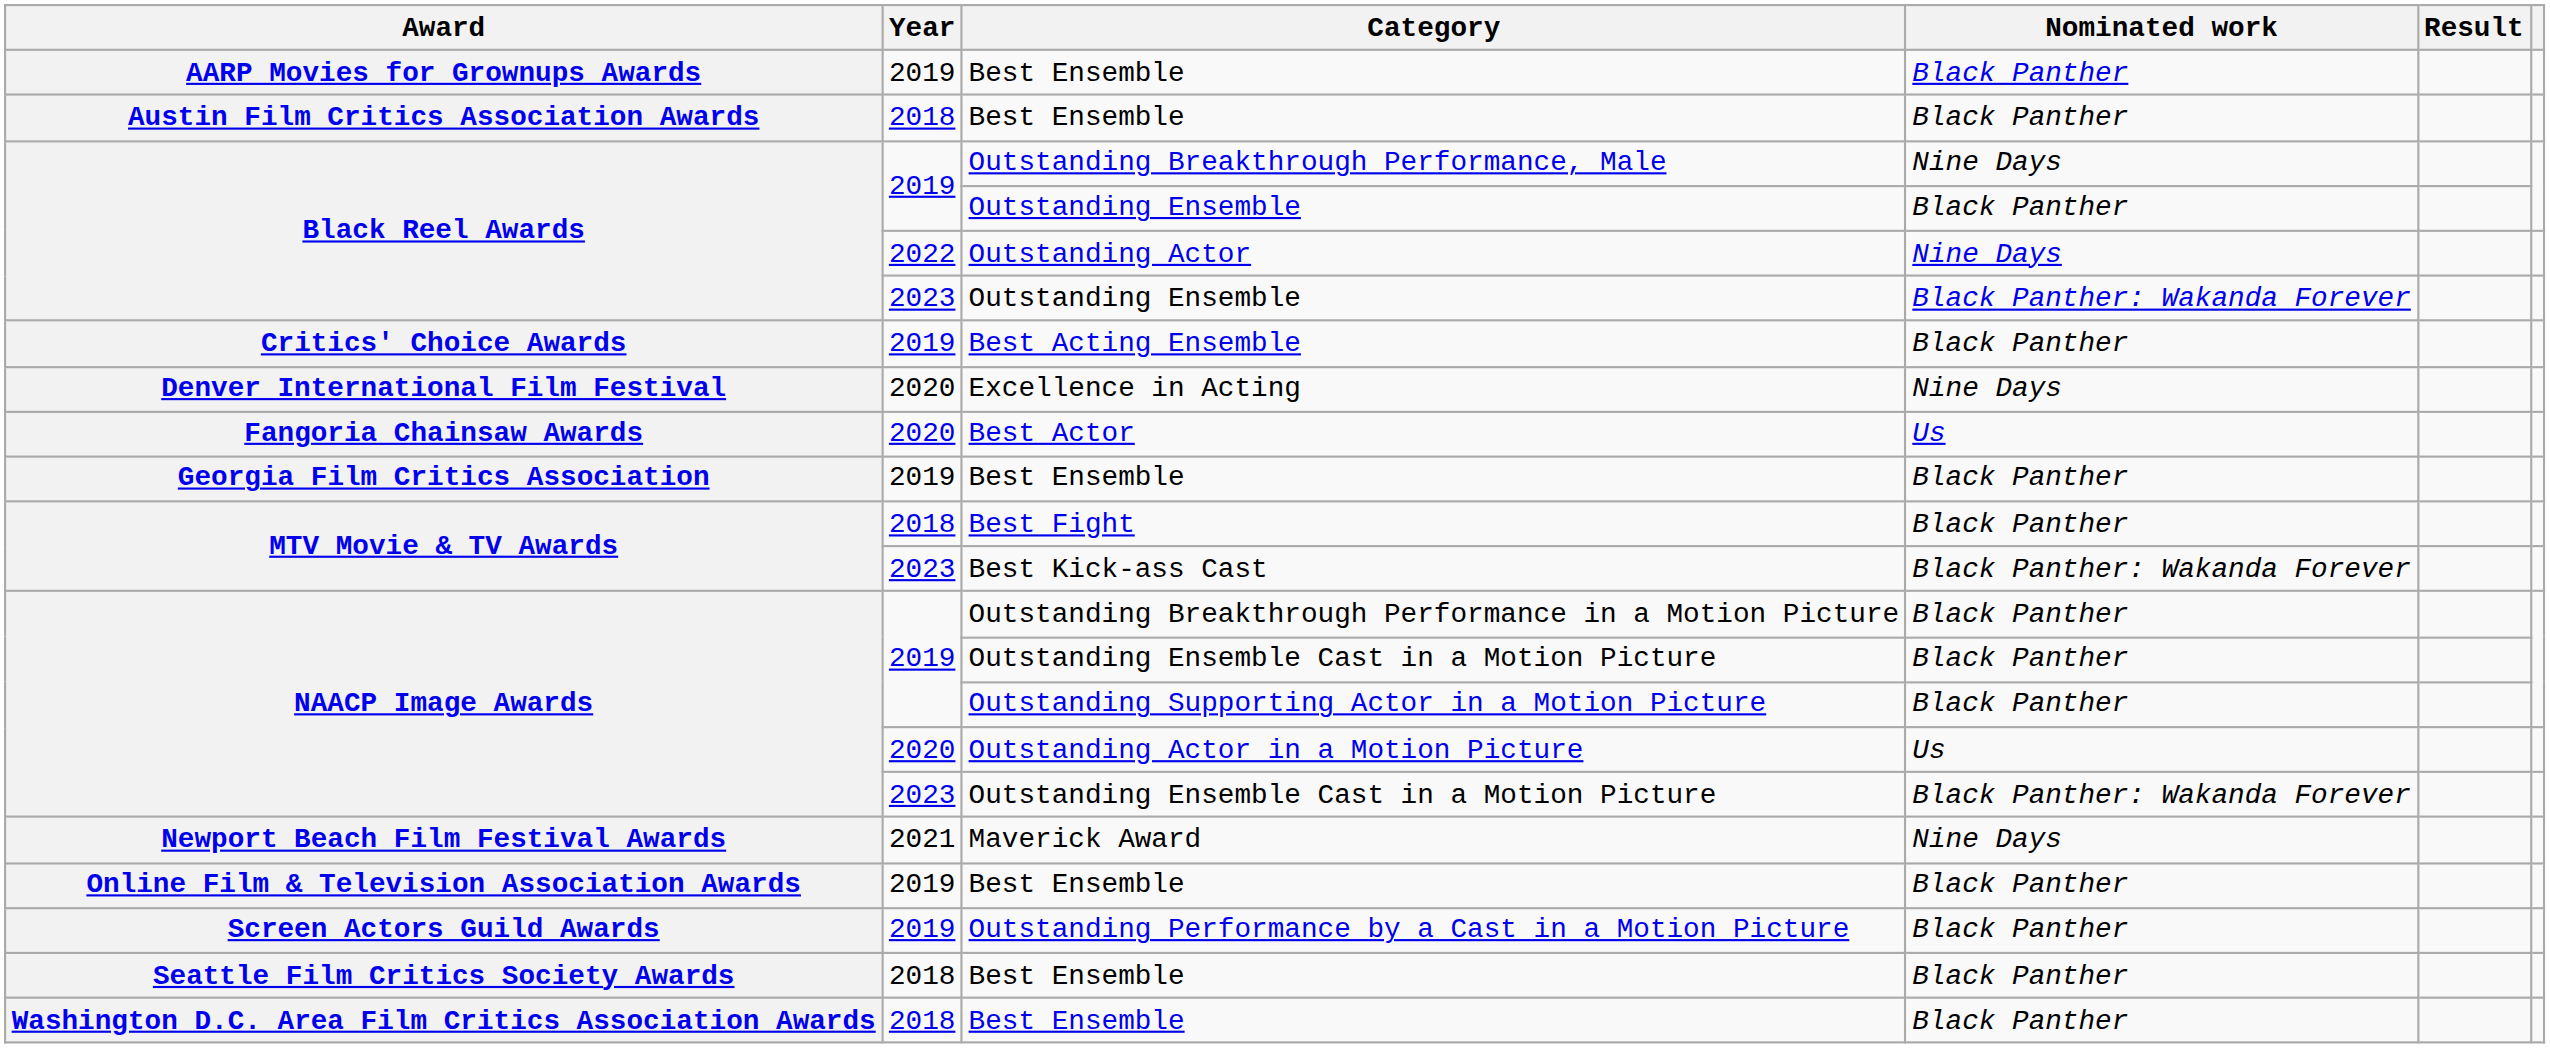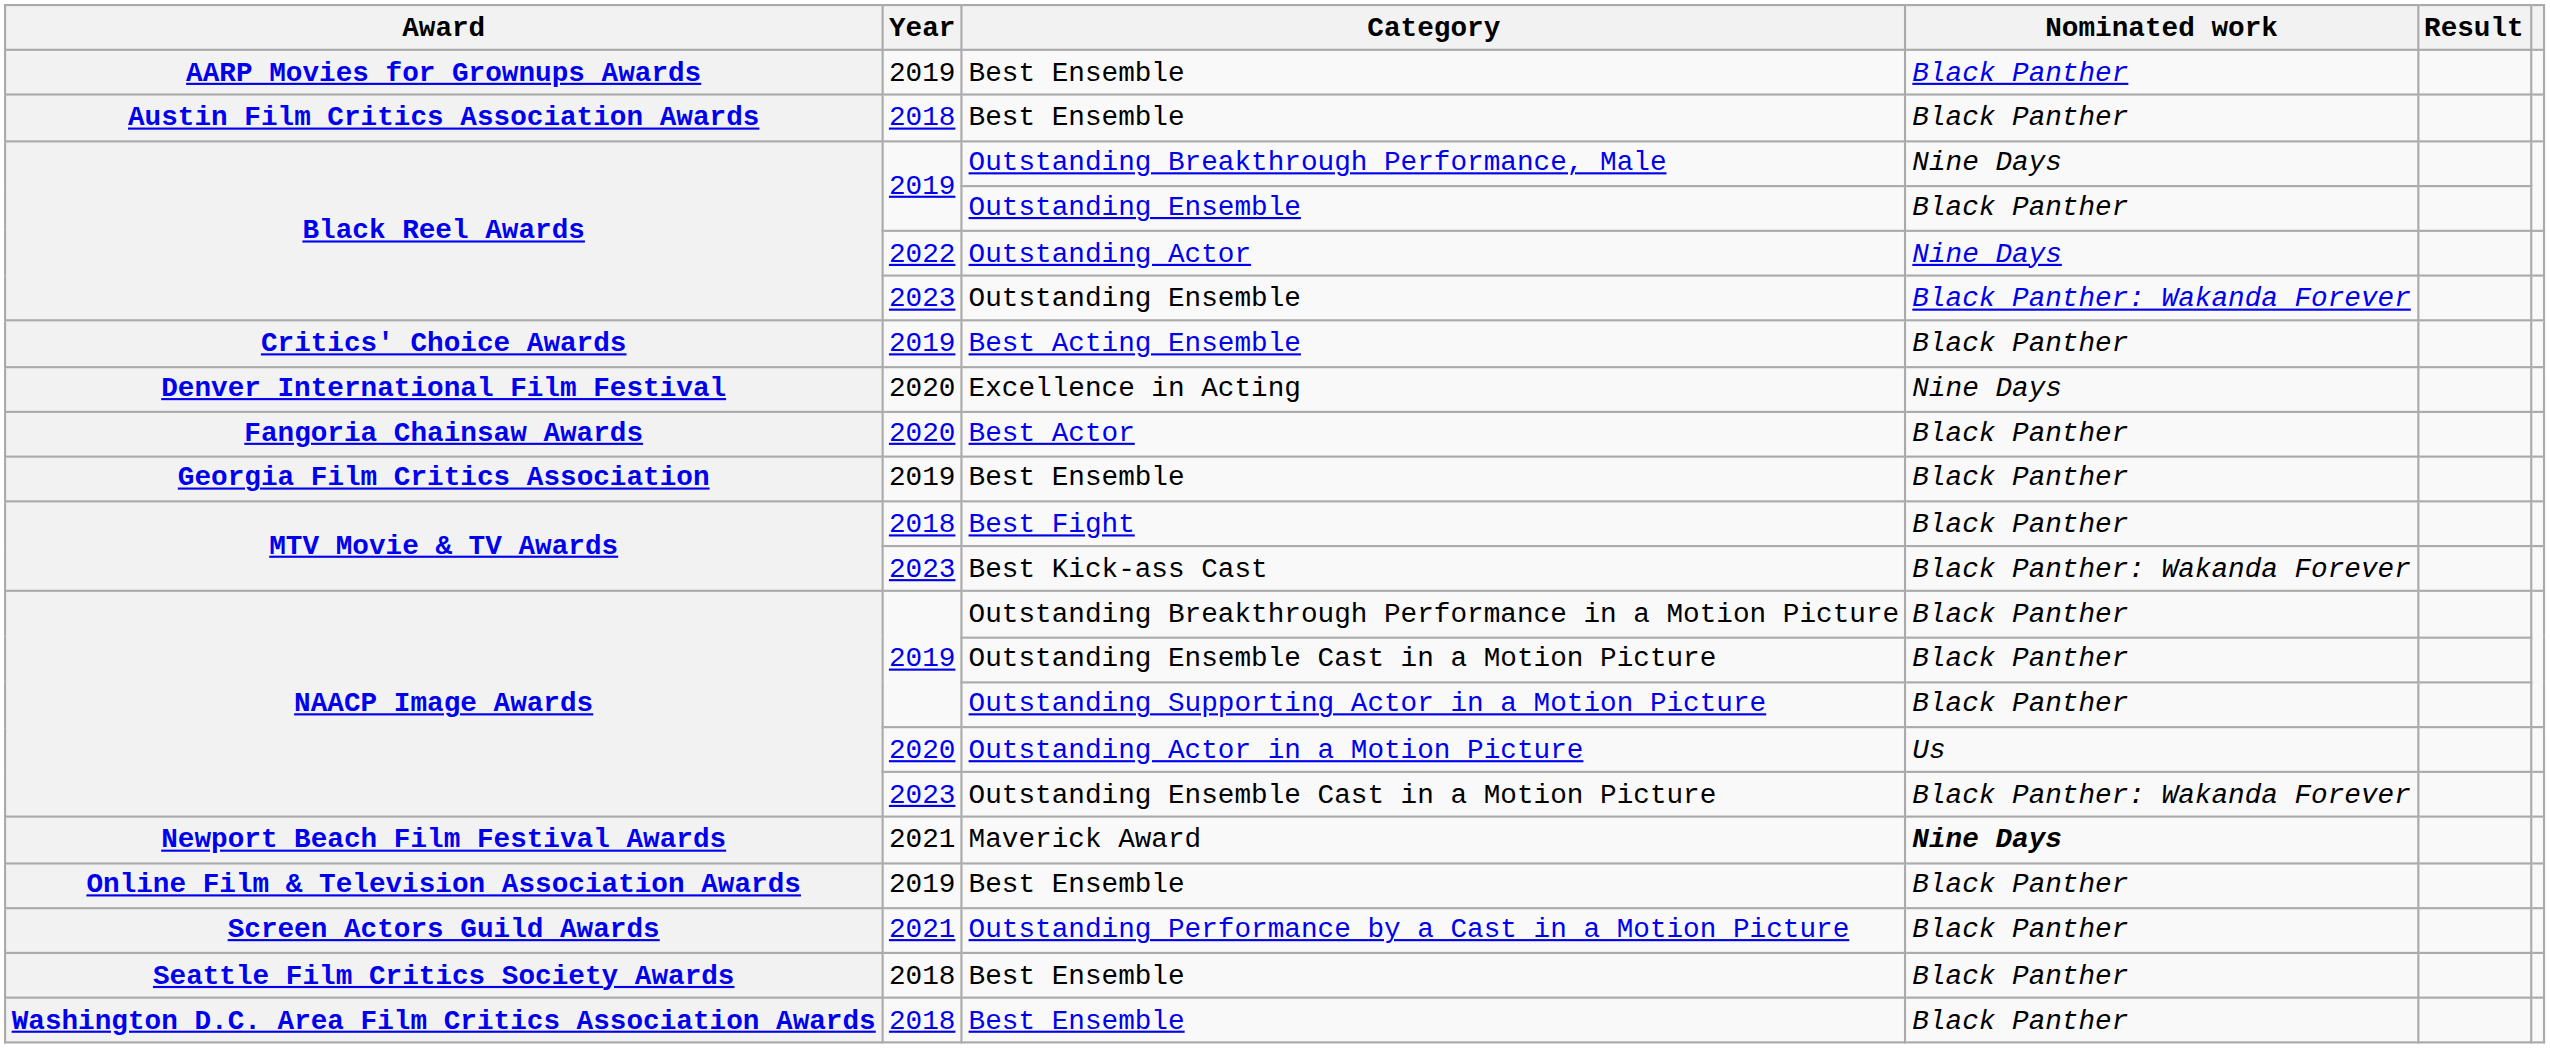 <table class="wikitable plainrowheaders sortable">
 <tr>
 <th scope="col">Award</th>
 <th scope="col">Year</th>
 <th scope="col">Category</th>
 <th scope="col">Nominated work</th>
 <th scope="col">Result</th>
 <th scope="col" class="unsortable"></th>
 </tr>
 <tr>
 <th scope="row"><a href='#'>AARP Movies for Grownups Awards</a></th>
 <td>2019</td>
 <td>Best Ensemble</td>
 <td><a href='#'><em>Black Panther</em></a></td>
 <td></td>
 <td style="text-align:center"></td>
 </tr>
 <tr>
 <th scope="row"><a href='#'>Austin Film Critics Association Awards</a></th>
 <td><a href='#'>2018</a></td>
 <td>Best Ensemble</td>
 <td><em>Black Panther</em></td>
 <td></td>
 <td style="text-align:center"></td>
 </tr>
 <tr>
 <th rowspan="4" scope="row"><a href='#'>Black Reel Awards</a></th>
 <td rowspan="2"><a href='#'>2019</a></td>
 <td><a href='#'>Outstanding Breakthrough Performance, Male</a></td>
 <td><em>Nine Days</em></td>
 <td></td>
 <td rowspan="2" style="text-align:center"></td>
 </tr>
 <tr>
 <td><a href='#'>Outstanding Ensemble</a></td>
 <td><em>Black Panther</em></td>
 <td></td>
 </tr>
 <tr>
 <td><a href='#'>2022</a></td>
 <td><a href='#'>Outstanding Actor</a></td>
 <td><a href='#'><em>Nine Days</em></a></td>
 <td></td>
 <td style="text-align:center"></td>
 </tr>
 <tr>
 <td><a href='#'>2023</a></td>
 <td>Outstanding Ensemble</td>
 <td><em><a href='#'>Black Panther: Wakanda Forever</a></em></td>
 <td></td>
 <td style="text-align:center"></td>
 </tr>
 <tr>
 <th scope="row"><a href='#'>Critics' Choice Awards</a></th>
 <td><a href='#'>2019</a></td>
 <td><a href='#'>Best Acting Ensemble</a></td>
 <td><em>Black Panther</em></td>
 <td></td>
 <td style="text-align:center"></td>
 </tr>
 <tr>
 <th scope="row"><a href='#'>Denver International Film Festival</a></th>
 <td>2020</td>
 <td>Excellence in Acting</td>
 <td><em>Nine Days</em></td>
 <td></td>
 <td style="text-align:center"></td>
 </tr>
 <tr>
 <th scope="row"><a href='#'>Fangoria Chainsaw Awards</a></th>
 <td><a href='#'>2020</a></td>
 <td><a href='#'>Best Actor</a></td>
-<td><a href='#'><em>Us</em></a></td>
+<td><em>Black Panther</em></td>
 <td></td>
 <td style="text-align:center"></td>
 </tr>
 <tr>
 <th scope="row"><a href='#'>Georgia Film Critics Association</a></th>
 <td>2019</td>
 <td>Best Ensemble</td>
 <td><em>Black Panther</em></td>
 <td></td>
 <td style="text-align:center"></td>
 </tr>
 <tr>
 <th rowspan="2" scope="row"><a href='#'>MTV Movie & TV Awards</a></th>
 <td><a href='#'>2018</a></td>
 <td><a href='#'>Best Fight</a></td>
 <td><em>Black Panther</em></td>
 <td></td>
 <td style="text-align:center"></td>
 </tr>
 <tr>
 <td><a href='#'>2023</a></td>
 <td>Best Kick-ass Cast</td>
 <td><em>Black Panther: Wakanda Forever</em></td>
 <td></td>
 <td style="text-align:center"></td>
 </tr>
 <tr>
 <th rowspan="5" scope="row"><a href='#'>NAACP Image Awards</a></th>
 <td rowspan="3"><a href='#'>2019</a></td>
 <td>Outstanding Breakthrough Performance in a Motion Picture</td>
 <td><em>Black Panther</em></td>
 <td></td>
 <td rowspan="3" style="text-align:center"></td>
 </tr>
 <tr>
 <td>Outstanding Ensemble Cast in a Motion Picture</td>
 <td><em>Black Panther</em></td>
 <td></td>
 </tr>
 <tr>
 <td><a href='#'>Outstanding Supporting Actor in a Motion Picture</a></td>
 <td><em>Black Panther</em></td>
 <td></td>
 </tr>
 <tr>
 <td><a href='#'>2020</a></td>
 <td><a href='#'>Outstanding Actor in a Motion Picture</a></td>
 <td><em>Us</em></td>
 <td></td>
 <td style="text-align:center"></td>
 </tr>
 <tr>
 <td><a href='#'>2023</a></td>
 <td>Outstanding Ensemble Cast in a Motion Picture</td>
 <td><em>Black Panther: Wakanda Forever</em></td>
 <td></td>
 <td style="text-align:center"></td>
 </tr>
 <tr>
 <th scope="row"><a href='#'>Newport Beach Film Festival Awards</a></th>
 <td>2021</td>
 <td>Maverick Award</td>
-<td><em>Nine Days</em></td>
+<td><strong><em>Nine Days</em></strong></td>
 <td></td>
 <td style="text-align:center"></td>
 </tr>
 <tr>
 <th scope="row"><a href='#'>Online Film & Television Association Awards</a></th>
 <td>2019</td>
 <td>Best Ensemble</td>
 <td><em>Black Panther</em></td>
 <td></td>
 <td style="text-align:center"></td>
 </tr>
 <tr>
 <th scope="row"><a href='#'>Screen Actors Guild Awards</a></th>
-<td><a href='#'>2019</a></td>
+<td><a href='#'>2021</a></td>
 <td><a href='#'>Outstanding Performance by a Cast in a Motion Picture</a></td>
 <td><em>Black Panther</em></td>
 <td></td>
 <td style="text-align:center"></td>
 </tr>
 <tr>
 <th scope="row"><a href='#'>Seattle Film Critics Society Awards</a></th>
 <td>2018</td>
 <td>Best Ensemble</td>
 <td><em>Black Panther</em></td>
 <td></td>
 <td style="text-align:center"></td>
 </tr>
 <tr>
 <th scope="row"><a href='#'>Washington D.C. Area Film Critics Association Awards</a></th>
 <td><a href='#'>2018</a></td>
 <td><a href='#'>Best Ensemble</a></td>
 <td><em>Black Panther</em></td>
 <td></td>
 <td style="text-align:center"></td>
 </tr>
 </table>
